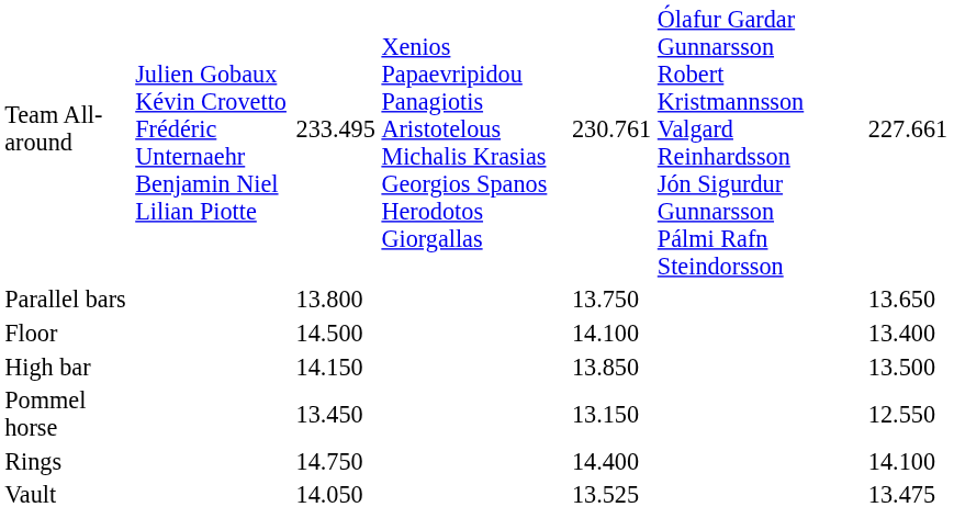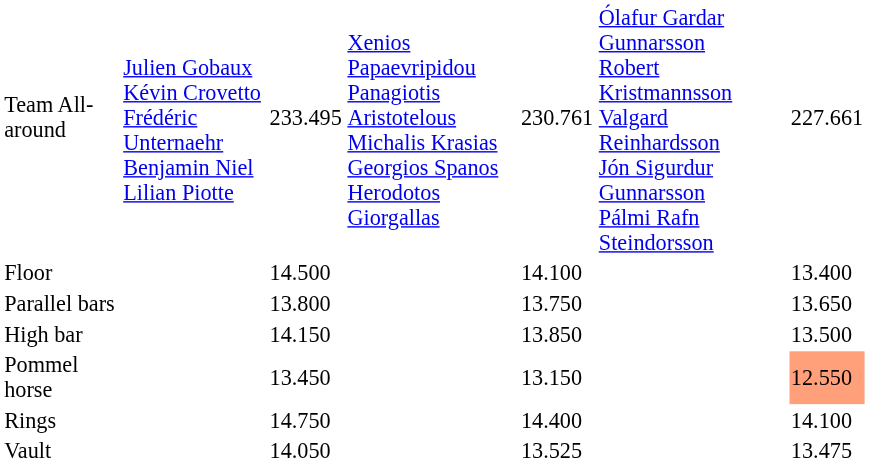 <table>
 <tr>
 <td>Team All-around</td>
 <td><br><a href='#'>Julien Gobaux</a><br><a href='#'>Kévin Crovetto</a><br><a href='#'>Frédéric Unternaehr</a><br><a href='#'>Benjamin Niel</a><br><a href='#'>Lilian Piotte</a></td>
 <td>233.495</td>
 <td><br><a href='#'>Xenios Papaevripidou</a><br><a href='#'>Panagiotis Aristotelous</a><br><a href='#'>Michalis Krasias</a><br><a href='#'>Georgios Spanos</a><br><a href='#'>Herodotos Giorgallas</a></td>
 <td>230.761</td>
 <td><br><a href='#'>Ólafur Gardar Gunnarsson</a><br><a href='#'>Robert Kristmannsson</a><br><a href='#'>Valgard Reinhardsson</a><br><a href='#'>Jón Sigurdur Gunnarsson</a><br><a href='#'>Pálmi Rafn Steindorsson</a></td>
 <td>227.661</td>
 </tr>
 <tr>
+<td>Floor</td>
+<td></td>
+<td>14.500</td>
+<td></td>
+<td>14.100</td>
+<td></td>
+<td>13.400</td>
+</tr>
+<tr>
 <td>Parallel bars</td>
 <td></td>
 <td>13.800</td>
 <td></td>
 <td>13.750</td>
 <td></td>
 <td>13.650</td>
-</tr>
-<tr>
-<td>Floor</td>
-<td></td>
-<td>14.500</td>
-<td></td>
-<td>14.100</td>
-<td></td>
-<td>13.400</td>
 </tr>
 <tr>
 <td>High bar</td>
 <td></td>
 <td>14.150</td>
 <td></td>
 <td>13.850</td>
 <td></td>
 <td>13.500</td>
 </tr>
 <tr>
 <td>Pommel horse</td>
 <td></td>
 <td>13.450</td>
 <td></td>
 <td>13.150</td>
 <td></td>
-<td>12.550</td>
+<td style="background: lightsalmon;">12.550</td>
 </tr>
 <tr>
 <td>Rings</td>
 <td></td>
 <td>14.750</td>
 <td></td>
 <td>14.400</td>
 <td></td>
 <td>14.100</td>
 </tr>
 <tr>
 <td>Vault</td>
 <td></td>
 <td>14.050</td>
 <td></td>
 <td>13.525</td>
 <td></td>
 <td>13.475</td>
 </tr>
 </table>
